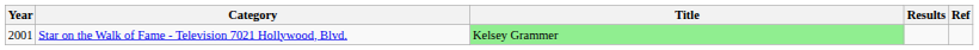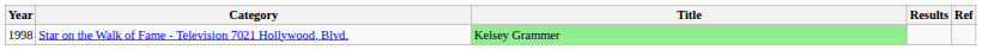 <table class="wikitable">
 <tr>
 <th scope="col" style="width:1em;">Year</th>
 <th scope="col" style="width:35em;">Category</th>
 <th scope="col" style="width:35em;">Title</th>
 <th scope="col" style="width:1em;">Results</th>
 <th scope="col" style="width:1em;">Ref</th>
 </tr>
 <tr>
-<td>2001</td>
+<td>1998</td>
 <td><a href='#'>Star on the Walk of Fame - Television 7021 Hollywood, Blvd.</a></td>
 <td style="background: lightgreen;">Kelsey Grammer</td>
 <td></td>
 <td></td>
 </tr>
 </table>
